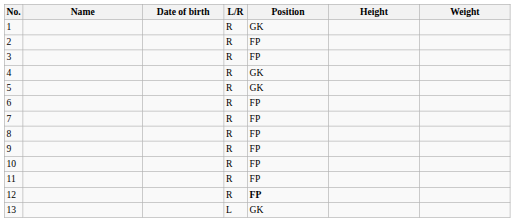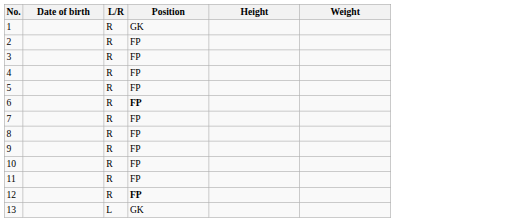 <table class=wikitable sortable style=font-size:100%; text-align:center;>
 <tr>
 <th>No.</th>
-<th style=width:12em>Name</th>
 <th style=width:8em>Date of birth</th>
 <th style=width:2em>L/R</th>
 <th style=width:8em>Position</th>
 <th style=width:9em>Height</th>
 <th style=width:9em>Weight</th>
 </tr>
 <tr>
 <td>1</td>
-<td align=left></td>
 <td></td>
 <td>R</td>
 <td>GK</td>
 <td></td>
 <td></td>
 </tr>
 <tr>
 <td>2</td>
-<td align=left></td>
 <td></td>
 <td>R</td>
 <td>FP</td>
 <td></td>
 <td></td>
 </tr>
 <tr>
 <td>3</td>
-<td align=left></td>
 <td></td>
 <td>R</td>
 <td>FP</td>
 <td></td>
 <td></td>
 </tr>
 <tr>
 <td>4</td>
-<td align=left></td>
-<td></td>
-<td>R</td>
-<td>GK</td>
-<td></td>
-<td></td>
-</tr>
-<tr>
-<td>5</td>
-<td align=left></td>
-<td></td>
-<td>R</td>
-<td>GK</td>
-<td></td>
-<td></td>
-</tr>
-<tr>
-<td>6</td>
-<td align=left></td>
 <td></td>
 <td>R</td>
 <td>FP</td>
 <td></td>
 <td></td>
 </tr>
 <tr>
+<td>5</td>
+<td></td>
+<td>R</td>
+<td>FP</td>
+<td></td>
+<td></td>
+</tr>
+<tr>
+<td>6</td>
+<td></td>
+<td>R</td>
+<td><strong>FP</strong></td>
+<td></td>
+<td></td>
+</tr>
+<tr>
 <td>7</td>
-<td align=left></td>
 <td></td>
 <td>R</td>
 <td>FP</td>
 <td></td>
 <td></td>
 </tr>
 <tr>
 <td>8</td>
-<td align=left></td>
 <td></td>
 <td>R</td>
 <td>FP</td>
 <td></td>
 <td></td>
 </tr>
 <tr>
 <td>9</td>
-<td align=left></td>
 <td></td>
 <td>R</td>
 <td>FP</td>
 <td></td>
 <td></td>
 </tr>
 <tr>
 <td>10</td>
-<td align=left></td>
 <td></td>
 <td>R</td>
 <td>FP</td>
 <td></td>
 <td></td>
 </tr>
 <tr>
 <td>11</td>
-<td align=left></td>
 <td></td>
 <td>R</td>
 <td>FP</td>
 <td></td>
 <td></td>
 </tr>
 <tr>
 <td>12</td>
-<td align=left></td>
 <td></td>
 <td>R</td>
 <td><strong>FP</strong></td>
 <td></td>
 <td></td>
 </tr>
 <tr>
 <td>13</td>
-<td align=left></td>
 <td></td>
 <td>L</td>
 <td>GK</td>
 <td></td>
 <td></td>
 </tr>
 </table>
